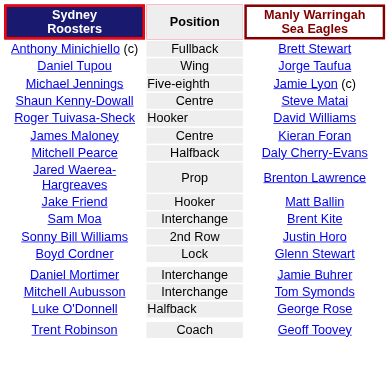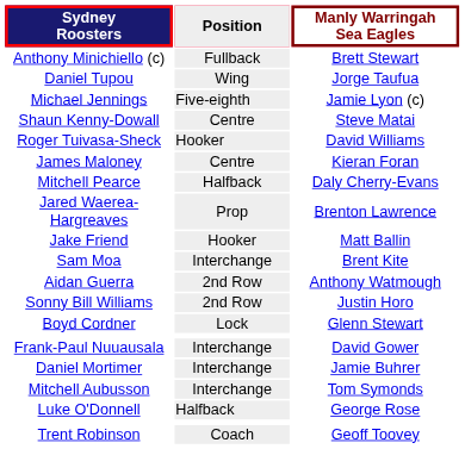 <table style="margin: 1em auto 1em auto">
 <tr style="background:#f03;">
 <th align="centre"  style="width:170px; border:3px solid red; background:MidnightBlue; color:white;">Sydney <br>Roosters</th>
 <th style="width:120px; text-align:center; background:#eee; color:black;">Position</th>
 <th style="width:170px; text-align:center; border:3px solid maroon; background:white; color:maroon;">Manly Warringah<br>Sea Eagles</th>
 </tr>
 <tr>
 <td style="text-align:center;"><a href='#'>Anthony Minichiello</a> (c)</td>
 <td style="text-align:center; background:#eee;">Fullback</td>
 <td style="text-align:center;"><a href='#'>Brett Stewart</a></td>
 </tr>
 <tr style="text-align:center;">
 <td><a href='#'>Daniel Tupou</a></td>
 <td style="background:#eee;">Wing</td>
 <td><a href='#'>Jorge Taufua</a></td>
 </tr>
 <tr>
 <td style="text-align:center;"><a href='#'>Michael Jennings</a></td>
 <td style="background:#eee;">Five-eighth</td>
 <td style="text-align:center;"><a href='#'>Jamie Lyon</a> (c)</td>
 </tr>
 <tr style="text-align:center;">
 <td><a href='#'>Shaun Kenny-Dowall</a></td>
 <td style="background:#eee;">Centre</td>
 <td><a href='#'>Steve Matai</a></td>
 </tr>
 <tr>
 <td style="text-align:center;"><a href='#'>Roger Tuivasa-Sheck</a></td>
 <td style="background:#eee;">Hooker</td>
 <td style="text-align:center;"><a href='#'>David Williams</a></td>
 </tr>
 <tr style="text-align:center;">
 <td><a href='#'>James Maloney</a></td>
 <td style="text-align:center; background:#eee;">Centre</td>
 <td><a href='#'>Kieran Foran</a></td>
 </tr>
 <tr style="text-align:center;">
 <td><a href='#'>Mitchell Pearce</a></td>
 <td style="background:#eee;">Halfback</td>
 <td><a href='#'>Daly Cherry-Evans</a></td>
 </tr>
 <tr style="text-align:center;">
 <td><a href='#'>Jared Waerea-Hargreaves</a></td>
 <td style="background:#eee;">Prop</td>
 <td><a href='#'>Brenton Lawrence</a></td>
 </tr>
 <tr style="text-align:center;">
 <td><a href='#'>Jake Friend</a></td>
 <td style="background:#eee;">Hooker</td>
 <td><a href='#'>Matt Ballin</a></td>
 </tr>
 <tr style="text-align:center;">
 <td><a href='#'>Sam Moa</a></td>
 <td style="background:#eee;">Interchange</td>
 <td><a href='#'>Brent Kite</a></td>
 </tr>
 <tr style="text-align:center;">
+<td><a href='#'>Aidan Guerra</a></td>
+<td style="background:#eee;">2nd Row</td>
+<td><a href='#'>Anthony Watmough</a></td>
+</tr>
+<tr style="text-align:center;">
 <td><a href='#'>Sonny Bill Williams</a></td>
 <td style="background:#eee;">2nd Row</td>
 <td><a href='#'>Justin Horo</a></td>
 </tr>
 <tr style="text-align:center;">
 <td><a href='#'>Boyd Cordner</a></td>
 <td style="background:#eee;">Lock</td>
 <td><a href='#'>Glenn Stewart</a></td>
 </tr>
 <tr>
 <td></td>
+</tr>
+<tr style="text-align:center;">
+<td><a href='#'>Frank-Paul Nuuausala</a></td>
+<td style="background:#eee;">Interchange</td>
+<td><a href='#'>David Gower</a></td>
 </tr>
 <tr style="text-align:center;">
 <td><a href='#'>Daniel Mortimer</a></td>
 <td style="background:#eee;">Interchange</td>
 <td><a href='#'>Jamie Buhrer</a></td>
 </tr>
 <tr style="text-align:center;">
 <td><a href='#'>Mitchell Aubusson</a></td>
 <td style="background:#eee;">Interchange</td>
 <td><a href='#'>Tom Symonds</a></td>
 </tr>
 <tr>
 <td style="text-align:center;"><a href='#'>Luke O'Donnell</a></td>
 <td style="background:#eee;">Halfback</td>
 <td style="text-align:center;"><a href='#'>George Rose</a></td>
 </tr>
 <tr>
 <td></td>
 </tr>
 <tr style="text-align:center;">
 <td><a href='#'>Trent Robinson</a></td>
 <td style="background:#eee;">Coach</td>
 <td><a href='#'>Geoff Toovey</a></td>
 </tr>
 </table>
